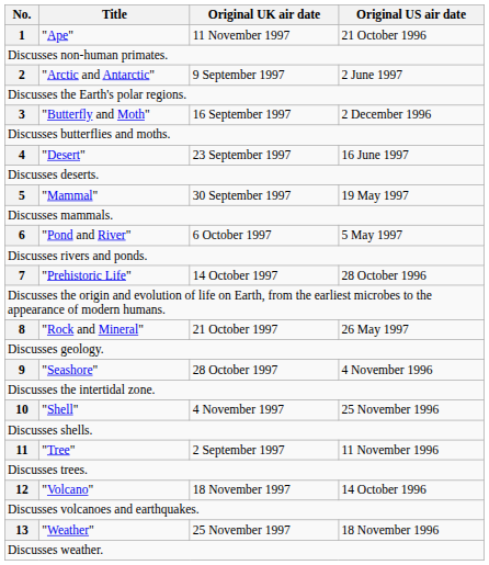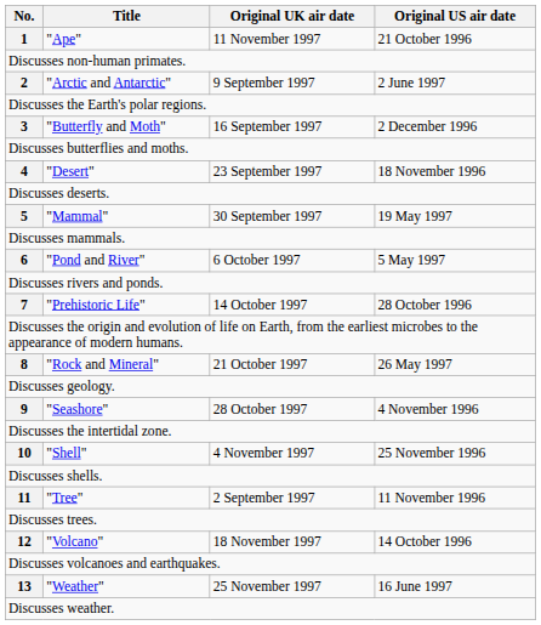 <table class="wikitable">
 <tr>
 <th><abbr>No.</abbr></th>
 <th>Title</th>
 <th>Original UK air date</th>
 <th>Original US air date</th>
 </tr>
 <tr>
 <th rowspan="1">1</th>
 <td rowspan="1">"<a href='#'>Ape</a>"</td>
 <td>11 November 1997</td>
 <td>21 October 1996</td>
 </tr>
 <tr>
 <td colspan="5">Discusses non-human primates.</td>
 </tr>
 <tr>
 <th rowspan="1">2</th>
 <td rowspan="1">"<a href='#'>Arctic</a> and <a href='#'>Antarctic</a>"</td>
 <td>9 September 1997</td>
 <td>2 June 1997</td>
 </tr>
 <tr>
 <td colspan="5">Discusses the Earth's polar regions.</td>
 </tr>
 <tr>
 <th rowspan="1">3</th>
 <td rowspan="1">"<a href='#'>Butterfly</a> and <a href='#'>Moth</a>"</td>
 <td>16 September 1997</td>
 <td>2 December 1996</td>
 </tr>
 <tr>
 <td colspan="5">Discusses butterflies and moths.</td>
 </tr>
 <tr>
 <th rowspan="1">4</th>
 <td rowspan="1">"<a href='#'>Desert</a>"</td>
 <td>23 September 1997</td>
-<td>16 June 1997</td>
+<td>18 November 1996</td>
 </tr>
 <tr>
 <td colspan="5">Discusses deserts.</td>
 </tr>
 <tr>
 <th rowspan="1">5</th>
 <td rowspan="1">"<a href='#'>Mammal</a>"</td>
 <td>30 September 1997</td>
 <td>19 May 1997</td>
 </tr>
 <tr>
 <td colspan="5">Discusses mammals.</td>
 </tr>
 <tr>
 <th rowspan="1">6</th>
 <td rowspan="1">"<a href='#'>Pond</a> and <a href='#'>River</a>"</td>
 <td>6 October 1997</td>
 <td>5 May 1997</td>
 </tr>
 <tr>
 <td colspan="5">Discusses rivers and ponds.</td>
 </tr>
 <tr>
 <th rowspan="1">7</th>
 <td rowspan="1">"<a href='#'>Prehistoric Life</a>"</td>
 <td>14 October 1997</td>
 <td>28 October 1996</td>
 </tr>
 <tr>
 <td colspan="5">Discusses the origin and evolution of life on Earth, from the earliest microbes to the appearance of modern humans.</td>
 </tr>
 <tr>
 <th rowspan="1">8</th>
 <td rowspan="1">"<a href='#'>Rock</a> and <a href='#'>Mineral</a>"</td>
 <td>21 October 1997</td>
 <td>26 May 1997</td>
 </tr>
 <tr>
 <td colspan="5">Discusses geology.</td>
 </tr>
 <tr>
 <th rowspan="1">9</th>
 <td rowspan="1">"<a href='#'>Seashore</a>"</td>
 <td>28 October 1997</td>
 <td>4 November 1996</td>
 </tr>
 <tr>
 <td colspan="5">Discusses the intertidal zone.</td>
 </tr>
 <tr>
 <th rowspan="1">10</th>
 <td rowspan="1">"<a href='#'>Shell</a>"</td>
 <td>4 November 1997</td>
 <td>25 November 1996</td>
 </tr>
 <tr>
 <td colspan="5">Discusses shells.</td>
 </tr>
 <tr>
 <th rowspan="1">11</th>
 <td rowspan="1">"<a href='#'>Tree</a>"</td>
 <td>2 September 1997</td>
 <td>11 November 1996</td>
 </tr>
 <tr>
 <td colspan="5">Discusses trees.</td>
 </tr>
 <tr>
 <th rowspan="1">12</th>
 <td rowspan="1">"<a href='#'>Volcano</a>"</td>
 <td>18 November 1997</td>
 <td>14 October 1996</td>
 </tr>
 <tr>
 <td colspan="5">Discusses volcanoes and earthquakes.</td>
 </tr>
 <tr>
 <th rowspan="1">13</th>
 <td rowspan="1">"<a href='#'>Weather</a>"</td>
 <td>25 November 1997</td>
-<td>18 November 1996</td>
+<td>16 June 1997</td>
 </tr>
 <tr>
 <td colspan="5">Discusses weather.</td>
 </tr>
 </table>
